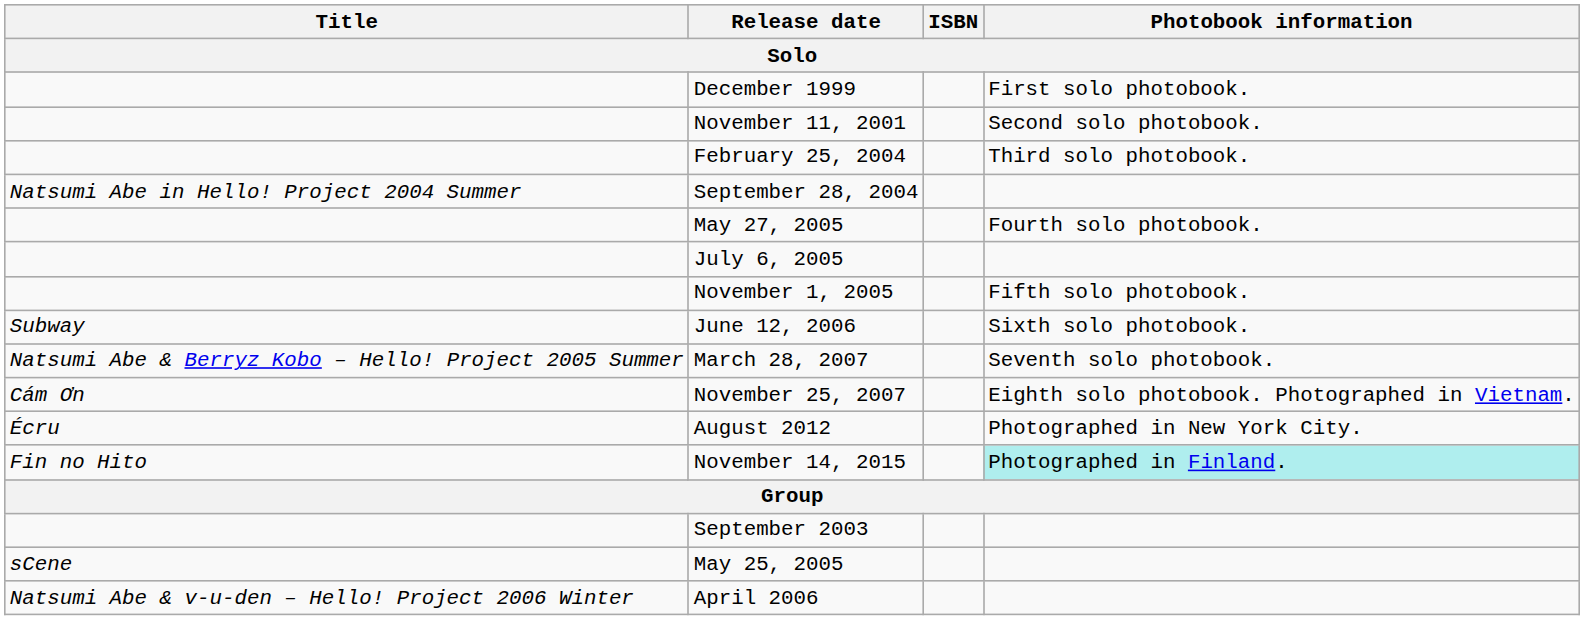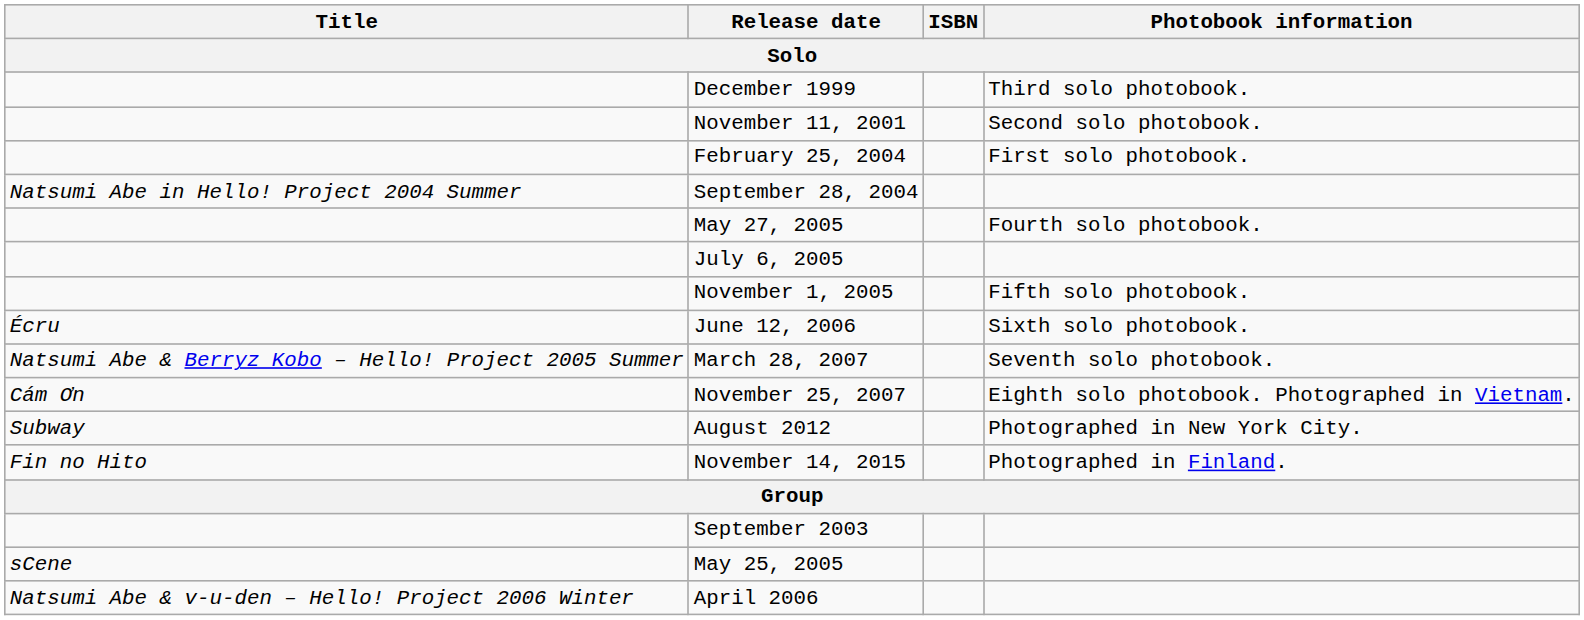 <table class="wikitable">
 <tr>
 <th>Title</th>
 <th>Release date</th>
 <th>ISBN</th>
 <th>Photobook information</th>
 </tr>
 <tr>
 <th colspan="5">Solo</th>
 </tr>
 <tr>
 <td></td>
 <td>December 1999</td>
 <td></td>
-<td>First solo photobook.</td>
+<td>Third solo photobook.</td>
 </tr>
 <tr>
 <td></td>
 <td>November 11, 2001</td>
 <td></td>
 <td>Second solo photobook.</td>
 </tr>
 <tr>
 <td></td>
 <td>February 25, 2004</td>
 <td></td>
-<td>Third solo photobook.</td>
+<td>First solo photobook.</td>
 </tr>
 <tr>
 <td><em>Natsumi Abe in Hello! Project 2004 Summer</em></td>
 <td>September 28, 2004</td>
 <td></td>
 <td></td>
 </tr>
 <tr>
 <td></td>
 <td>May 27, 2005</td>
 <td></td>
 <td>Fourth solo photobook.</td>
 </tr>
 <tr>
 <td></td>
 <td>July 6, 2005</td>
 <td></td>
 <td></td>
 </tr>
 <tr>
 <td></td>
 <td>November 1, 2005</td>
 <td></td>
 <td>Fifth solo photobook.</td>
 </tr>
 <tr>
-<td><em>Subway</em></td>
+<td><em>Écru</em></td>
 <td>June 12, 2006</td>
 <td></td>
 <td>Sixth solo photobook.</td>
 </tr>
 <tr>
 <td><em>Natsumi Abe & <a href='#'>Berryz Kobo</a> – Hello! Project 2005 Summer</em></td>
 <td>March 28, 2007</td>
 <td></td>
 <td>Seventh solo photobook.</td>
 </tr>
 <tr>
 <td><em>Cám Ơn</em></td>
 <td>November 25, 2007</td>
 <td></td>
 <td>Eighth solo photobook. Photographed in <a href='#'>Vietnam</a>.</td>
 </tr>
 <tr>
-<td><em>Écru</em></td>
+<td><em>Subway</em></td>
 <td>August 2012</td>
 <td></td>
 <td>Photographed in New York City.</td>
 </tr>
 <tr>
 <td><em>Fin no Hito</em></td>
 <td>November 14, 2015</td>
 <td></td>
-<td style="background: paleturquoise;">Photographed in <a href='#'>Finland</a>.</td>
+<td>Photographed in <a href='#'>Finland</a>.</td>
 </tr>
 <tr>
 <th colspan="5">Group</th>
 </tr>
 <tr>
 <td></td>
 <td>September 2003</td>
 <td></td>
 <td></td>
 </tr>
 <tr>
 <td><em>sCene</em></td>
 <td>May 25, 2005</td>
 <td></td>
 <td></td>
 </tr>
 <tr>
 <td><em>Natsumi Abe & v-u-den – Hello! Project 2006 Winter</em></td>
 <td>April 2006</td>
 <td></td>
 <td></td>
 </tr>
 </table>
